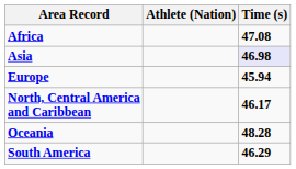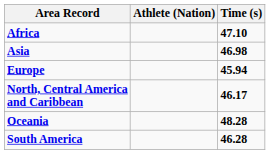 <table class="wikitable">
 <tr>
 <th>Area Record</th>
 <th>Athlete (Nation)</th>
 <th>Time (s)</th>
 </tr>
 <tr>
 <td><strong><a href='#'>Africa</a> </strong></td>
 <td></td>
-<td><strong>47.08</strong></td>
+<td><strong>47.10</strong></td>
 </tr>
 <tr>
 <td><strong><a href='#'>Asia</a> </strong></td>
 <td></td>
-<td style="background: lavender;"><strong>46.98</strong></td>
+<td><strong>46.98</strong></td>
 </tr>
 <tr>
 <td><strong><a href='#'>Europe</a> </strong></td>
 <td></td>
 <td><strong>45.94</strong> </td>
 </tr>
 <tr>
 <td><strong><a href='#'>North, Central America<br> and Caribbean</a> </strong></td>
 <td></td>
 <td><strong>46.17</strong></td>
 </tr>
 <tr>
 <td><strong><a href='#'>Oceania</a> </strong></td>
 <td></td>
 <td><strong>48.28</strong></td>
 </tr>
 <tr>
 <td><strong><a href='#'>South America</a> </strong></td>
 <td></td>
-<td><strong>46.29</strong></td>
+<td><strong>46.28</strong></td>
 </tr>
 </table>
